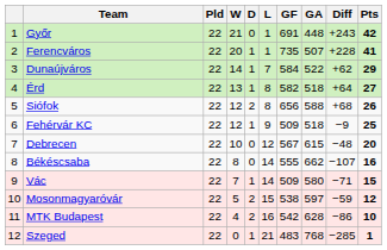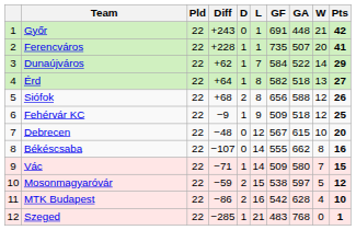 <table class="wikitable sortable" style="text-align:center">
 <tr>
 <th></th>
 <th width="240">Team</th>
 <th>Pld</th>
-<th>W</th>
+<th>Diff</th>
 <th>D</th>
 <th>L</th>
 <th>GF</th>
 <th>GA</th>
-<th>Diff</th>
+<th>W</th>
 <th>Pts</th>
 </tr>
 <tr style="background: #D0F0C0;">
 <td>1</td>
 <td align=left> <a href='#'>Győr</a></td>
 <td>22</td>
-<td>21</td>
+<td>+243</td>
 <td>0</td>
 <td>1</td>
 <td>691</td>
 <td>448</td>
-<td>+243</td>
+<td>21</td>
 <td><strong>42</strong></td>
 </tr>
 <tr style="background: #D0F0C0;">
 <td>2</td>
 <td align=left> <a href='#'>Ferencváros</a></td>
 <td>22</td>
-<td>20</td>
+<td>+228</td>
 <td>1</td>
 <td>1</td>
 <td>735</td>
 <td>507</td>
-<td>+228</td>
+<td>20</td>
 <td><strong>41</strong></td>
 </tr>
 <tr style="background: #D0F0C0;">
 <td>3</td>
 <td align=left> <a href='#'>Dunaújváros</a></td>
 <td>22</td>
-<td>14</td>
+<td>+62</td>
 <td>1</td>
 <td>7</td>
 <td>584</td>
 <td>522</td>
-<td>+62</td>
+<td>14</td>
 <td><strong>29</strong></td>
 </tr>
 <tr style="background: #D0F0C0;">
 <td>4</td>
 <td align=left> <a href='#'>Érd</a></td>
 <td>22</td>
-<td>13</td>
+<td>+64</td>
 <td>1</td>
 <td>8</td>
 <td>582</td>
 <td>518</td>
-<td>+64</td>
+<td>13</td>
 <td><strong>27</strong></td>
 </tr>
 <tr>
 <td>5</td>
 <td align=left> <a href='#'>Siófok</a></td>
 <td>22</td>
-<td>12</td>
+<td>+68</td>
 <td>2</td>
 <td>8</td>
 <td>656</td>
 <td>588</td>
-<td>+68</td>
+<td>12</td>
 <td><strong>26</strong></td>
 </tr>
 <tr>
 <td>6</td>
 <td align=left> <a href='#'>Fehérvár KC</a></td>
 <td>22</td>
-<td>12</td>
+<td>−9</td>
 <td>1</td>
 <td>9</td>
 <td>509</td>
 <td>518</td>
-<td>−9</td>
+<td>12</td>
 <td><strong>25</strong></td>
 </tr>
 <tr>
 <td>7</td>
 <td align=left> <a href='#'>Debrecen</a></td>
 <td>22</td>
-<td>10</td>
+<td>−48</td>
 <td>0</td>
 <td>12</td>
 <td>567</td>
 <td>615</td>
-<td>−48</td>
+<td>10</td>
 <td><strong>20</strong></td>
 </tr>
 <tr>
 <td>8</td>
 <td align=left> <a href='#'>Békéscsaba</a></td>
 <td>22</td>
-<td>8</td>
+<td>−107</td>
 <td>0</td>
 <td>14</td>
 <td>555</td>
 <td>662</td>
-<td>−107</td>
+<td>8</td>
 <td><strong>16</strong></td>
 </tr>
 <tr style="background: #FFE6E6;">
 <td>9</td>
 <td align=left> <a href='#'>Vác</a></td>
 <td>22</td>
-<td>7</td>
+<td>−71</td>
 <td>1</td>
 <td>14</td>
 <td>509</td>
 <td>580</td>
-<td>−71</td>
+<td>7</td>
 <td><strong>15</strong></td>
 </tr>
 <tr style="background: #FFE6E6;">
 <td>10</td>
 <td align=left> <a href='#'>Mosonmagyaróvár</a></td>
 <td>22</td>
-<td>5</td>
+<td>−59</td>
 <td>2</td>
 <td>15</td>
 <td>538</td>
 <td>597</td>
-<td>−59</td>
+<td>5</td>
 <td><strong>12</strong></td>
 </tr>
 <tr style="background: #FFE6E6;">
 <td>11</td>
 <td align=left> <a href='#'>MTK Budapest</a></td>
 <td>22</td>
-<td>4</td>
+<td>−86</td>
 <td>2</td>
 <td>16</td>
 <td>542</td>
 <td>628</td>
-<td>−86</td>
+<td>4</td>
 <td><strong>10</strong></td>
 </tr>
 <tr style="background: #FFE6E6;">
 <td>12</td>
 <td align=left> <a href='#'>Szeged</a></td>
 <td>22</td>
-<td>0</td>
+<td>−285</td>
 <td>1</td>
 <td>21</td>
 <td>483</td>
 <td>768</td>
-<td>−285</td>
+<td>0</td>
 <td><strong>1</strong></td>
 </tr>
 </table>
